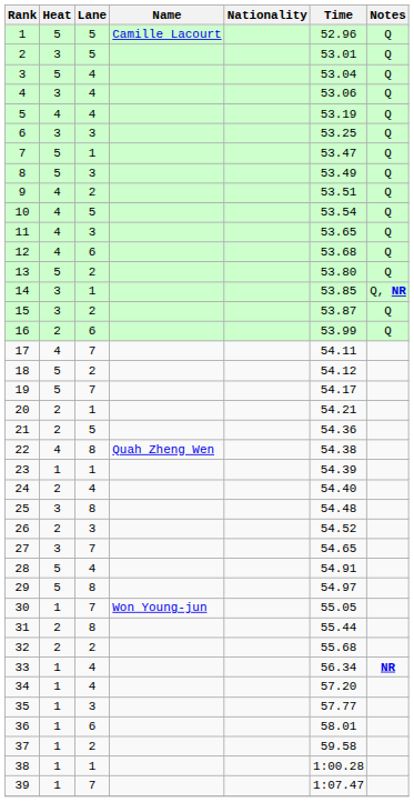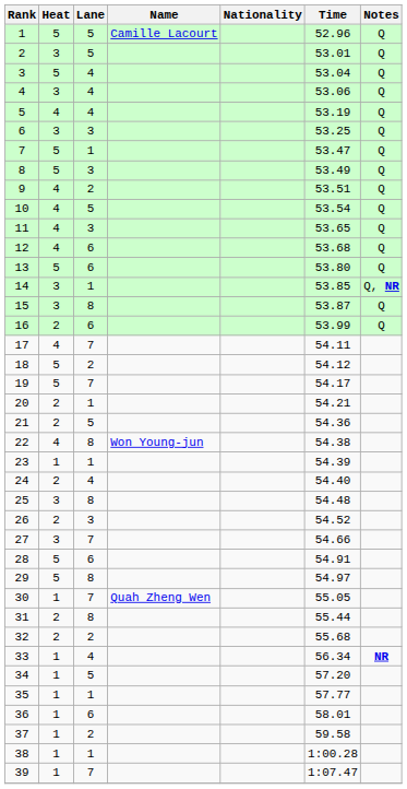 <table class="wikitable sortable" style="text-align:center">
 <tr>
 <th>Rank</th>
 <th>Heat</th>
 <th>Lane</th>
 <th>Name</th>
 <th>Nationality</th>
 <th>Time</th>
 <th>Notes</th>
 </tr>
 <tr bgcolor=ccffcc>
 <td>1</td>
 <td>5</td>
 <td>5</td>
 <td align=left><a href='#'>Camille Lacourt</a></td>
 <td align=left></td>
 <td>52.96</td>
 <td>Q</td>
 </tr>
 <tr bgcolor=ccffcc>
 <td>2</td>
 <td>3</td>
 <td>5</td>
 <td align=left></td>
 <td align=left></td>
 <td>53.01</td>
 <td>Q</td>
 </tr>
 <tr bgcolor=ccffcc>
 <td>3</td>
 <td>5</td>
 <td>4</td>
 <td align=left></td>
 <td align=left></td>
 <td>53.04</td>
 <td>Q</td>
 </tr>
 <tr bgcolor=ccffcc>
 <td>4</td>
 <td>3</td>
 <td>4</td>
 <td align=left></td>
 <td align=left></td>
 <td>53.06</td>
 <td>Q</td>
 </tr>
 <tr bgcolor=ccffcc>
 <td>5</td>
 <td>4</td>
 <td>4</td>
 <td align=left></td>
 <td align=left></td>
 <td>53.19</td>
 <td>Q</td>
 </tr>
 <tr bgcolor=ccffcc>
 <td>6</td>
 <td>3</td>
 <td>3</td>
 <td align=left></td>
 <td align=left></td>
 <td>53.25</td>
 <td>Q</td>
 </tr>
 <tr bgcolor=ccffcc>
 <td>7</td>
 <td>5</td>
 <td>1</td>
 <td align=left></td>
 <td align=left></td>
 <td>53.47</td>
 <td>Q</td>
 </tr>
 <tr bgcolor=ccffcc>
 <td>8</td>
 <td>5</td>
 <td>3</td>
 <td align=left></td>
 <td align=left></td>
 <td>53.49</td>
 <td>Q</td>
 </tr>
 <tr bgcolor=ccffcc>
 <td>9</td>
 <td>4</td>
 <td>2</td>
 <td align=left></td>
 <td align=left></td>
 <td>53.51</td>
 <td>Q</td>
 </tr>
 <tr bgcolor=ccffcc>
 <td>10</td>
 <td>4</td>
 <td>5</td>
 <td align=left></td>
 <td align=left></td>
 <td>53.54</td>
 <td>Q</td>
 </tr>
 <tr bgcolor=ccffcc>
 <td>11</td>
 <td>4</td>
 <td>3</td>
 <td align=left></td>
 <td align=left></td>
 <td>53.65</td>
 <td>Q</td>
 </tr>
 <tr bgcolor=ccffcc>
 <td>12</td>
 <td>4</td>
 <td>6</td>
 <td align=left></td>
 <td align=left></td>
 <td>53.68</td>
 <td>Q</td>
 </tr>
 <tr bgcolor=ccffcc>
 <td>13</td>
 <td>5</td>
-<td>2</td>
+<td>6</td>
 <td align=left></td>
 <td align=left></td>
 <td>53.80</td>
 <td>Q</td>
 </tr>
 <tr bgcolor=ccffcc>
 <td>14</td>
 <td>3</td>
 <td>1</td>
 <td align=left></td>
 <td align=left></td>
 <td>53.85</td>
 <td>Q, <strong><a href='#'>NR</a></strong></td>
 </tr>
 <tr bgcolor=ccffcc>
 <td>15</td>
 <td>3</td>
-<td>2</td>
+<td>8</td>
 <td align=left></td>
 <td align=left></td>
 <td>53.87</td>
 <td>Q</td>
 </tr>
 <tr bgcolor=ccffcc>
 <td>16</td>
 <td>2</td>
 <td>6</td>
 <td align=left></td>
 <td align=left></td>
 <td>53.99</td>
 <td>Q</td>
 </tr>
 <tr>
 <td>17</td>
 <td>4</td>
 <td>7</td>
 <td align=left></td>
 <td align=left></td>
 <td>54.11</td>
 <td></td>
 </tr>
 <tr>
 <td>18</td>
 <td>5</td>
 <td>2</td>
 <td align=left></td>
 <td align=left></td>
 <td>54.12</td>
 <td></td>
 </tr>
 <tr>
 <td>19</td>
 <td>5</td>
 <td>7</td>
 <td align=left></td>
 <td align=left></td>
 <td>54.17</td>
 <td></td>
 </tr>
 <tr>
 <td>20</td>
 <td>2</td>
 <td>1</td>
 <td align=left></td>
 <td align=left></td>
 <td>54.21</td>
 <td></td>
 </tr>
 <tr>
 <td>21</td>
 <td>2</td>
 <td>5</td>
 <td align=left></td>
 <td align=left></td>
 <td>54.36</td>
 <td></td>
 </tr>
 <tr>
 <td>22</td>
 <td>4</td>
 <td>8</td>
-<td align=left><a href='#'>Quah Zheng Wen</a></td>
+<td align=left><a href='#'>Won Young-jun</a></td>
 <td align=left></td>
 <td>54.38</td>
 <td></td>
 </tr>
 <tr>
 <td>23</td>
 <td>1</td>
 <td>1</td>
 <td align=left></td>
 <td align=left></td>
 <td>54.39</td>
 <td></td>
 </tr>
 <tr>
 <td>24</td>
 <td>2</td>
 <td>4</td>
 <td align=left></td>
 <td align=left></td>
 <td>54.40</td>
 <td></td>
 </tr>
 <tr>
 <td>25</td>
 <td>3</td>
 <td>8</td>
 <td align=left></td>
 <td align=left></td>
 <td>54.48</td>
 <td></td>
 </tr>
 <tr>
 <td>26</td>
 <td>2</td>
 <td>3</td>
 <td align=left></td>
 <td align=left></td>
 <td>54.52</td>
 <td></td>
 </tr>
 <tr>
 <td>27</td>
 <td>3</td>
 <td>7</td>
 <td align=left></td>
 <td align=left></td>
-<td>54.65</td>
+<td>54.66</td>
 <td></td>
 </tr>
 <tr>
 <td>28</td>
 <td>5</td>
-<td>4</td>
+<td>6</td>
 <td align=left></td>
 <td align=left></td>
 <td>54.91</td>
 <td></td>
 </tr>
 <tr>
 <td>29</td>
 <td>5</td>
 <td>8</td>
 <td align=left></td>
 <td align=left></td>
 <td>54.97</td>
 <td></td>
 </tr>
 <tr>
 <td>30</td>
 <td>1</td>
 <td>7</td>
-<td align=left><a href='#'>Won Young-jun</a></td>
+<td align=left><a href='#'>Quah Zheng Wen</a></td>
 <td align=left></td>
 <td>55.05</td>
 <td></td>
 </tr>
 <tr>
 <td>31</td>
 <td>2</td>
 <td>8</td>
 <td align=left></td>
 <td align=left></td>
 <td>55.44</td>
 <td></td>
 </tr>
 <tr>
 <td>32</td>
 <td>2</td>
 <td>2</td>
 <td align=left></td>
 <td align=left></td>
 <td>55.68</td>
 <td></td>
 </tr>
 <tr>
 <td>33</td>
 <td>1</td>
 <td>4</td>
 <td align=left></td>
 <td align=left></td>
 <td>56.34</td>
 <td><strong><a href='#'>NR</a></strong></td>
 </tr>
 <tr>
 <td>34</td>
 <td>1</td>
-<td>4</td>
+<td>5</td>
 <td align=left></td>
 <td align=left></td>
 <td>57.20</td>
 <td></td>
 </tr>
 <tr>
 <td>35</td>
 <td>1</td>
-<td>3</td>
+<td>1</td>
 <td align=left></td>
 <td align=left></td>
 <td>57.77</td>
 <td></td>
 </tr>
 <tr>
 <td>36</td>
 <td>1</td>
 <td>6</td>
 <td align=left></td>
 <td align=left></td>
 <td>58.01</td>
 <td></td>
 </tr>
 <tr>
 <td>37</td>
 <td>1</td>
 <td>2</td>
 <td align=left></td>
 <td align=left></td>
 <td>59.58</td>
 <td></td>
 </tr>
 <tr>
 <td>38</td>
 <td>1</td>
 <td>1</td>
 <td align=left></td>
 <td align=left></td>
 <td>1:00.28</td>
 <td></td>
 </tr>
 <tr>
 <td>39</td>
 <td>1</td>
 <td>7</td>
 <td align=left></td>
 <td align=left></td>
 <td>1:07.47</td>
 <td></td>
 </tr>
 <tr>
 </tr>
 </table>
